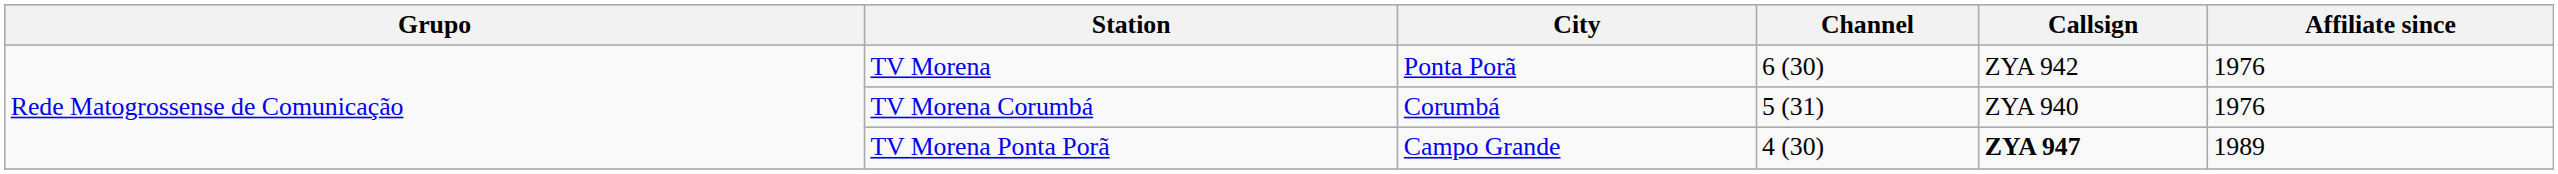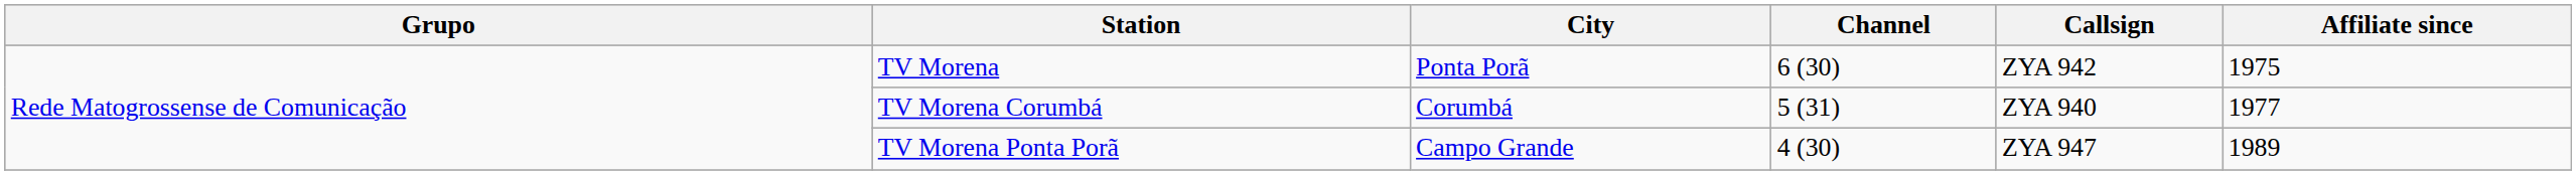 <table class = "wikitable" style = "width: 100%">
 <tr>
 <th>Grupo</th>
 <th>Station</th>
 <th>City</th>
 <th>Channel</th>
 <th>Callsign</th>
 <th>Affiliate since</th>
 </tr>
 <tr>
 <td rowspan="3"><a href='#'>Rede Matogrossense de Comunicação</a></td>
 <td><a href='#'>TV Morena</a></td>
 <td><a href='#'>Ponta Porã</a></td>
 <td>6 (30)</td>
 <td>ZYA 942</td>
-<td>1976</td>
+<td>1975</td>
 </tr>
 <tr>
 <td><a href='#'>TV Morena Corumbá</a></td>
 <td><a href='#'>Corumbá</a></td>
 <td>5 (31)</td>
 <td>ZYA 940</td>
-<td>1976</td>
+<td>1977</td>
 </tr>
 <tr>
 <td><a href='#'>TV Morena Ponta Porã</a></td>
 <td><a href='#'>Campo Grande</a></td>
 <td>4 (30)</td>
-<td><strong>ZYA 947</strong></td>
+<td>ZYA 947</td>
 <td>1989</td>
 </tr>
 </table>
